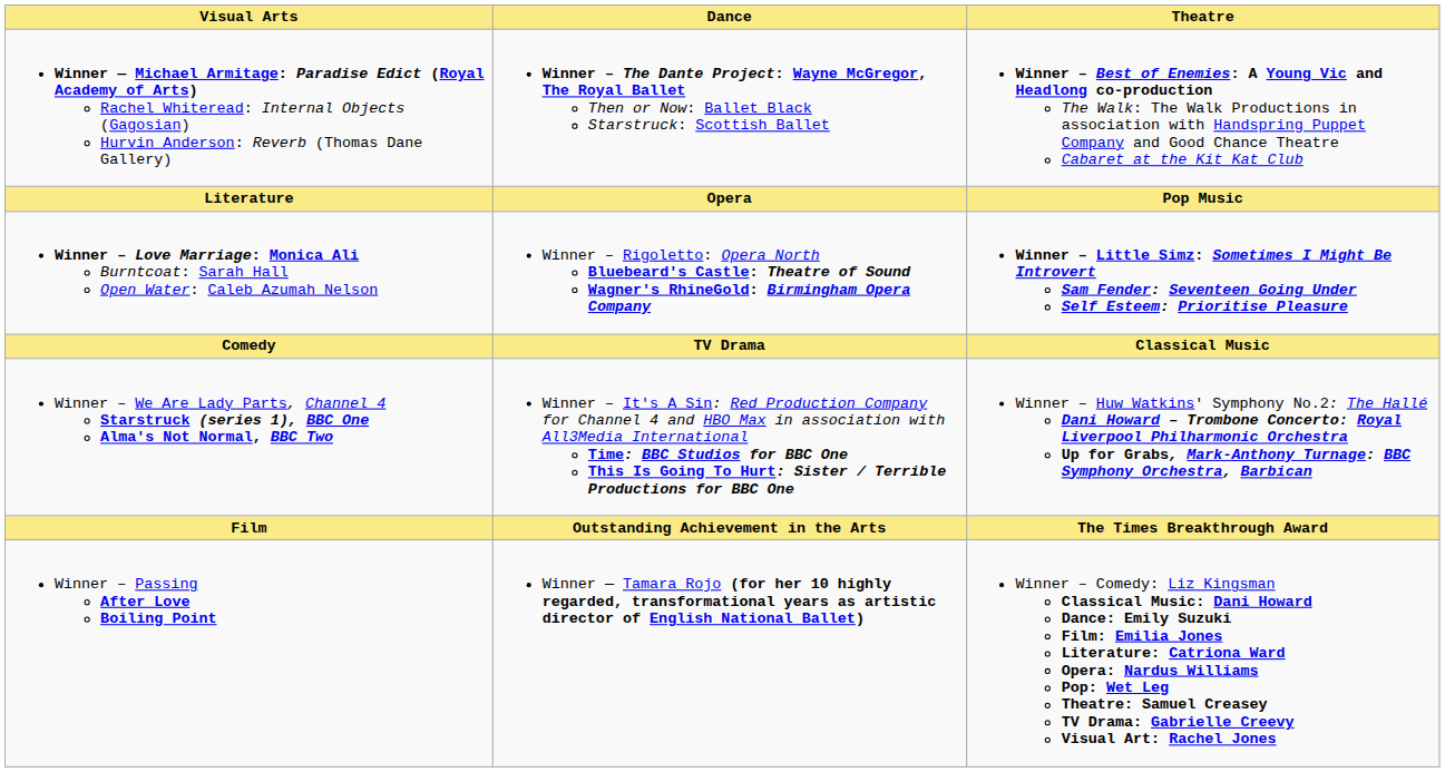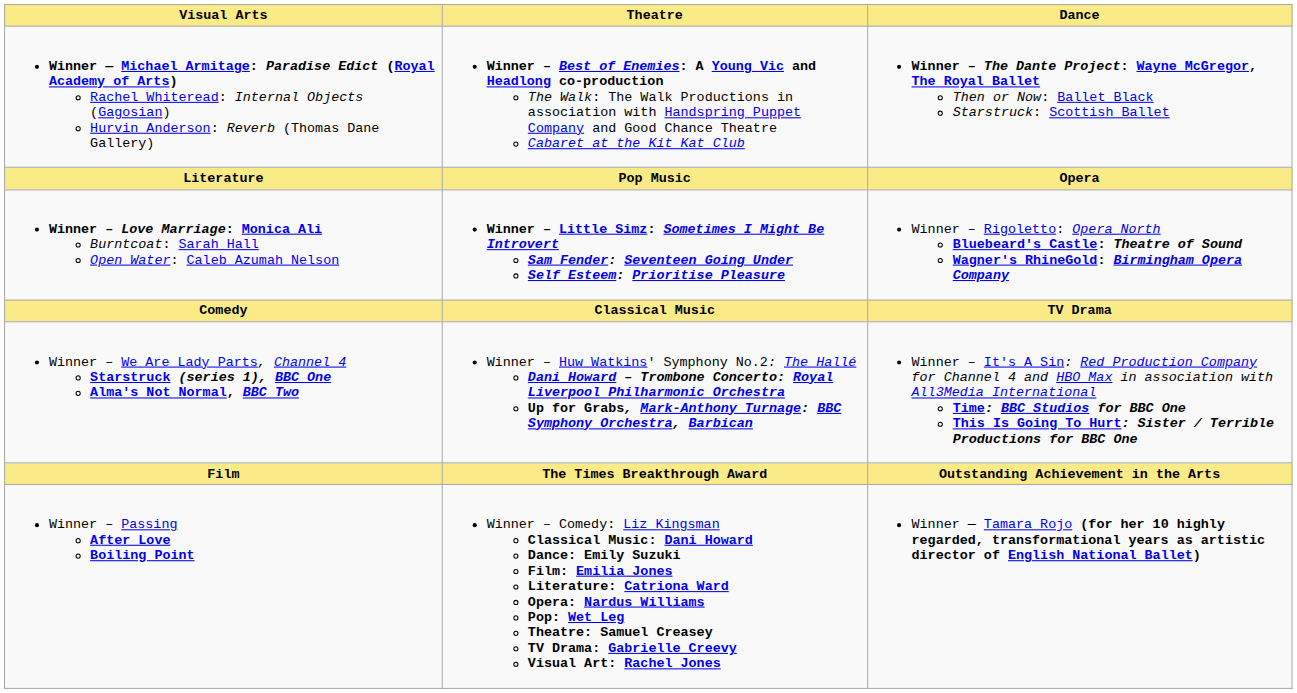 <table class="wikitable" style="font-size:100%">
 <tr>
 <th style="background:#FAEB86;" width="34%">Visual Arts</th>
+<th style="background:#FAEB86;" width="33%">Theatre</th>
 <th style="background:#FAEB86;" width="33%">Dance</th>
-<th style="background:#FAEB86;" width="33%">Theatre</th>
 </tr>
 <tr>
 <td valign="top"><br><ul><li><strong>Winner —</strong> <strong><a href='#'>Michael Armitage</a>: <em>Paradise Edict</em> (<a href='#'>Royal Academy of Arts</a>)</strong><ul><li><a href='#'>Rachel Whiteread</a>: <em>Internal Objects</em> (<a href='#'>Gagosian</a>)</li><li><a href='#'>Hurvin Anderson</a>: <em>Reverb</em> (Thomas Dane Gallery)</li></ul></li></ul></td>
+<td valign="top"><br><ul><li><strong>Winner – <a href='#'><em>Best of Enemies</em></a>: A <a href='#'>Young Vic</a> and <a href='#'>Headlong</a> co-production</strong><ul><li><em>The Walk</em>: The Walk Productions in association with <a href='#'>Handspring Puppet Company</a> and Good Chance Theatre</li><li><a href='#'><em>Cabaret at the Kit Kat Club</em></a></li></ul></li></ul></td>
 <td valign="top"><br><ul><li><strong>Winner – <em>The Dante Project</em>: <a href='#'>Wayne McGregor</a>, <a href='#'>The Royal Ballet</a></strong><ul><li><em>Then or Now</em>: <a href='#'>Ballet Black</a></li><li><em>Starstruck</em>: <a href='#'>Scottish Ballet</a></li></ul></li></ul></td>
-<td valign="top"><br><ul><li><strong>Winner – <a href='#'><em>Best of Enemies</em></a>: A <a href='#'>Young Vic</a> and <a href='#'>Headlong</a> co-production</strong><ul><li><em>The Walk</em>: The Walk Productions in association with <a href='#'>Handspring Puppet Company</a> and Good Chance Theatre</li><li><a href='#'><em>Cabaret at the Kit Kat Club</em></a></li></ul></li></ul></td>
 </tr>
 <tr>
 <th style="background:#FAEB86;" width="34%">Literature</th>
+<th style="background:#FAEB86;" width="33%">Pop Music</th>
 <th style="background:#FAEB86;" width="33%">Opera</th>
-<th style="background:#FAEB86;" width="33%">Pop Music</th>
 </tr>
 <tr>
 <td valign="top"><br><ul><li><strong>Winner – <em>Love Marriage</em>: <a href='#'>Monica Ali</a></strong><ul><li><em>Burntcoat</em>: <a href='#'>Sarah Hall</a></li><li><a href='#'><em>Open Water</em></a>: <a href='#'>Caleb Azumah Nelson</a></li></ul></li></ul></td>
+<td valign="top"><br><ul><li><strong>Winner – <a href='#'>Little Simz</a>: <em><a href='#'>Sometimes I Might Be Introvert</a><strong><em><ul><li><a href='#'>Sam Fender</a>: </em><a href='#'>Seventeen Going Under</a><em></li><li><a href='#'>Self Esteem</a>: </em><a href='#'>Prioritise Pleasure</a><em></li></ul></li></ul></td>
 <td valign="top"><br><ul><li></strong>Winner – </em><a href='#'>Rigoletto</a>:<em> <a href='#'>Opera North</a><strong><ul><li></em><a href='#'>Bluebeard's Castle</a>:<em> Theatre of Sound</li><li></em><a href='#'>Wagner's RhineGold</a>:<em> <a href='#'>Birmingham Opera Company</a></li></ul></li></ul></td>
-<td valign="top"><br><ul><li><strong>Winner – <a href='#'>Little Simz</a>: <em><a href='#'>Sometimes I Might Be Introvert</a><strong><em><ul><li><a href='#'>Sam Fender</a>: </em><a href='#'>Seventeen Going Under</a><em></li><li><a href='#'>Self Esteem</a>: </em><a href='#'>Prioritise Pleasure</a><em></li></ul></li></ul></td>
 </tr>
 <tr>
 <th style="background:#FAEB86;" width="34%">Comedy</th>
+<th style="background:#FAEB86;" width="33%">Classical Music</th>
 <th style="background:#FAEB86;" width="33%">TV Drama</th>
-<th style="background:#FAEB86;" width="33%">Classical Music</th>
 </tr>
 <tr>
 <td valign="top"><br><ul><li></strong>Winner – </em><a href='#'>We Are Lady Parts</a><em>, <a href='#'>Channel 4</a><strong><ul><li><a href='#'></em>Starstruck<em></a> (series 1), <a href='#'>BBC One</a></li><li></em><a href='#'>Alma's Not Normal</a>,<em> <a href='#'>BBC Two</a></li></ul></li></ul></td>
+<td valign="top"><br><ul><li></strong>Winner – <a href='#'>Huw Watkins</a>' </em>Symphony No.2<em>: <a href='#'>The Hallé</a><strong><ul><li><a href='#'>Dani Howard</a> – Trombone Concerto: <a href='#'>Royal Liverpool Philharmonic Orchestra</a></li><li></em>Up for Grabs<em>, <a href='#'>Mark-Anthony Turnage</a>: <a href='#'>BBC Symphony Orchestra</a>, <a href='#'>Barbican</a></li></ul></li></ul></td>
 <td valign="top"><br><ul><li></strong>Winner – </em><a href='#'>It's A Sin</a><em>: <a href='#'>Red Production Company</a> for Channel 4 and <a href='#'>HBO Max</a> in association with <a href='#'>All3Media International</a><strong><ul><li></em><a href='#'>Time</a><em>: <a href='#'>BBC Studios</a> for BBC One</li><li></em><a href='#'>This Is Going To Hurt</a><em>: Sister / Terrible Productions for BBC One</li></ul></li></ul></td>
-<td valign="top"><br><ul><li></strong>Winner – <a href='#'>Huw Watkins</a>' </em>Symphony No.2<em>: <a href='#'>The Hallé</a><strong><ul><li><a href='#'>Dani Howard</a> – Trombone Concerto: <a href='#'>Royal Liverpool Philharmonic Orchestra</a></li><li></em>Up for Grabs<em>, <a href='#'>Mark-Anthony Turnage</a>: <a href='#'>BBC Symphony Orchestra</a>, <a href='#'>Barbican</a></li></ul></li></ul></td>
 </tr>
 <tr>
 <th style="background:#FAEB86;" width="34%">Film</th>
+<th style="background:#FAEB86;" width="33%">The Times Breakthrough Award</th>
 <th style="background:#FAEB86;" width="33%">Outstanding Achievement in the Arts</th>
-<th style="background:#FAEB86;" width="33%">The Times Breakthrough Award</th>
 </tr>
 <tr>
 <td valign="top"><br><ul><li></strong>Winner – <a href='#'></em>Passing<em></a><strong><ul><li><a href='#'></em>After Love<em></a></li><li><a href='#'></em>Boiling Point<em></a></li></ul></li></ul></td>
+<td valign="top"><br><ul><li></strong>Winner – Comedy: <a href='#'>Liz Kingsman</a><strong><ul><li>Classical Music: <a href='#'>Dani Howard</a></li><li>Dance: Emily Suzuki</li><li>Film: <a href='#'>Emilia Jones</a></li><li>Literature: <a href='#'>Catriona Ward</a></li><li>Opera: <a href='#'>Nardus Williams</a></li><li>Pop: <a href='#'>Wet Leg</a></li><li>Theatre: Samuel Creasey</li><li>TV Drama: <a href='#'>Gabrielle Creevy</a></li><li>Visual Art: <a href='#'>Rachel Jones</a></li></ul></li></ul></td>
 <td valign="top"><br><ul><li></strong>Winner —<strong> </strong><a href='#'>Tamara Rojo</a><strong> (for her 10 highly regarded, transformational years as artistic director of <a href='#'>English National Ballet</a>)</li></ul></td>
-<td valign="top"><br><ul><li></strong>Winner – Comedy: <a href='#'>Liz Kingsman</a><strong><ul><li>Classical Music: <a href='#'>Dani Howard</a></li><li>Dance: Emily Suzuki</li><li>Film: <a href='#'>Emilia Jones</a></li><li>Literature: <a href='#'>Catriona Ward</a></li><li>Opera: <a href='#'>Nardus Williams</a></li><li>Pop: <a href='#'>Wet Leg</a></li><li>Theatre: Samuel Creasey</li><li>TV Drama: <a href='#'>Gabrielle Creevy</a></li><li>Visual Art: <a href='#'>Rachel Jones</a></li></ul></li></ul></td>
 </tr>
 </table>
